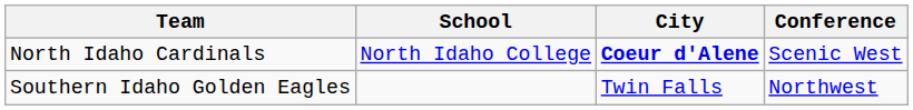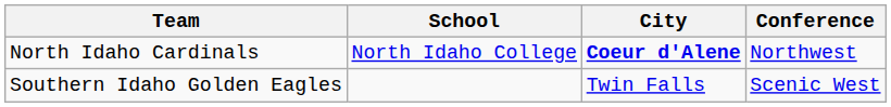 <table class="sortable wikitable">
 <tr>
 <th>Team</th>
 <th>School</th>
 <th>City</th>
 <th>Conference</th>
 </tr>
 <tr>
 <td>North Idaho Cardinals</td>
 <td><a href='#'>North Idaho College</a></td>
 <td><strong><a href='#'>Coeur d'Alene</a></strong></td>
-<td><a href='#'>Scenic West</a></td>
+<td><a href='#'>Northwest</a></td>
 </tr>
 <tr>
 <td>Southern Idaho Golden Eagles</td>
 <td></td>
 <td><a href='#'>Twin Falls</a></td>
-<td><a href='#'>Northwest</a></td>
+<td><a href='#'>Scenic West</a></td>
 </tr>
 </table>
